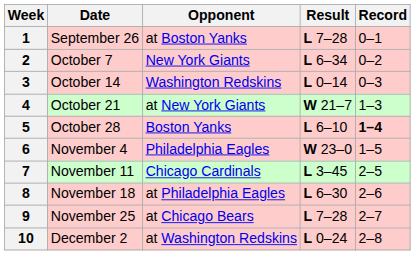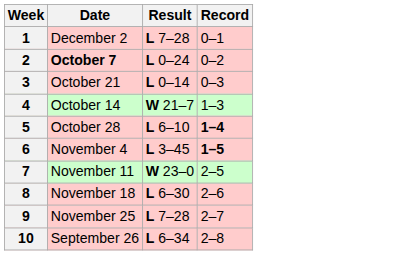 <table class="wikitable">
 <tr>
 <th>Week</th>
 <th>Date</th>
-<th>Opponent</th>
 <th>Result</th>
 <th>Record</th>
 </tr>
 <tr style="background:#fcc">
 <th>1</th>
-<td>September 26</td>
-<td>at <a href='#'>Boston Yanks</a></td>
+<td>December 2</td>
 <td><strong>L</strong> 7–28</td>
 <td>0–1</td>
 </tr>
 <tr style="background:#fcc">
 <th>2</th>
-<td>October 7</td>
-<td><a href='#'>New York Giants</a></td>
-<td><strong>L</strong> 6–34</td>
+<td><strong>October 7</strong></td>
+<td><strong>L</strong> 0–24</td>
 <td>0–2</td>
 </tr>
 <tr style="background:#fcc">
 <th>3</th>
-<td>October 14</td>
-<td><a href='#'>Washington Redskins</a></td>
+<td>October 21</td>
 <td><strong>L</strong> 0–14</td>
 <td>0–3</td>
 </tr>
 <tr style="background:#cfc">
 <th>4</th>
-<td>October 21</td>
-<td>at <a href='#'>New York Giants</a></td>
+<td>October 14</td>
 <td><strong>W</strong> 21–7</td>
 <td>1–3</td>
 </tr>
 <tr style="background:#fcc">
 <th>5</th>
 <td>October 28</td>
-<td><a href='#'>Boston Yanks</a></td>
 <td><strong>L</strong> 6–10</td>
 <td><strong>1–4</strong></td>
 </tr>
 <tr style="background:#fcc">
 <th>6</th>
 <td>November 4</td>
-<td><a href='#'>Philadelphia Eagles</a></td>
-<td><strong>W</strong> 23–0</td>
-<td>1–5</td>
+<td><strong>L</strong> 3–45</td>
+<td><strong>1–5</strong></td>
 </tr>
 <tr style="background:#cfc">
 <th>7</th>
 <td>November 11</td>
-<td><a href='#'>Chicago Cardinals</a></td>
-<td><strong>L</strong> 3–45</td>
+<td><strong>W</strong> 23–0</td>
 <td>2–5</td>
 </tr>
 <tr style="background:#fcc">
 <th>8</th>
 <td>November 18</td>
-<td>at <a href='#'>Philadelphia Eagles</a></td>
 <td><strong>L</strong> 6–30</td>
 <td>2–6</td>
 </tr>
 <tr style="background:#fcc">
 <th>9</th>
 <td>November 25</td>
-<td>at <a href='#'>Chicago Bears</a></td>
 <td><strong>L</strong> 7–28</td>
 <td>2–7</td>
 </tr>
 <tr style="background:#fcc">
 <th>10</th>
-<td>December 2</td>
-<td>at <a href='#'>Washington Redskins</a></td>
-<td><strong>L</strong> 0–24</td>
+<td>September 26</td>
+<td><strong>L</strong> 6–34</td>
 <td>2–8</td>
 </tr>
 </table>
